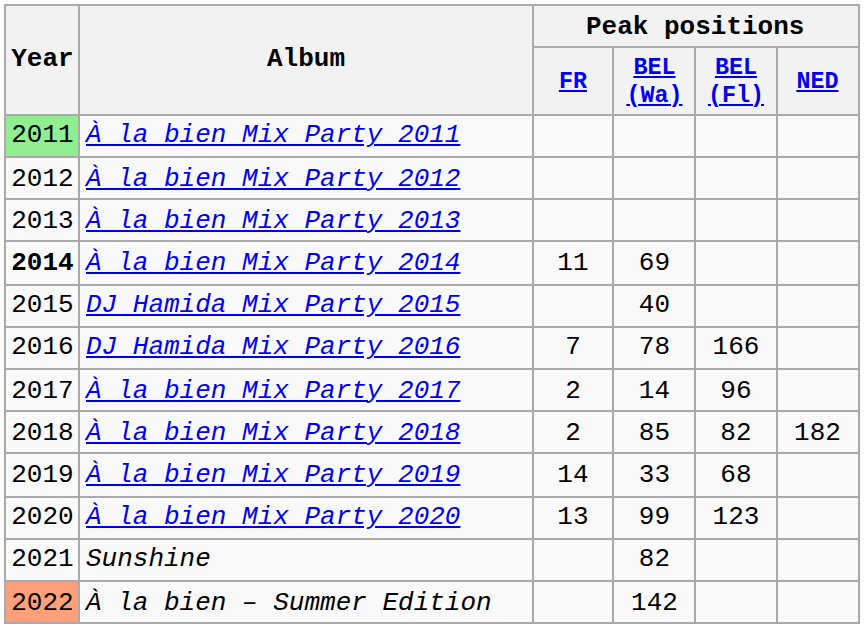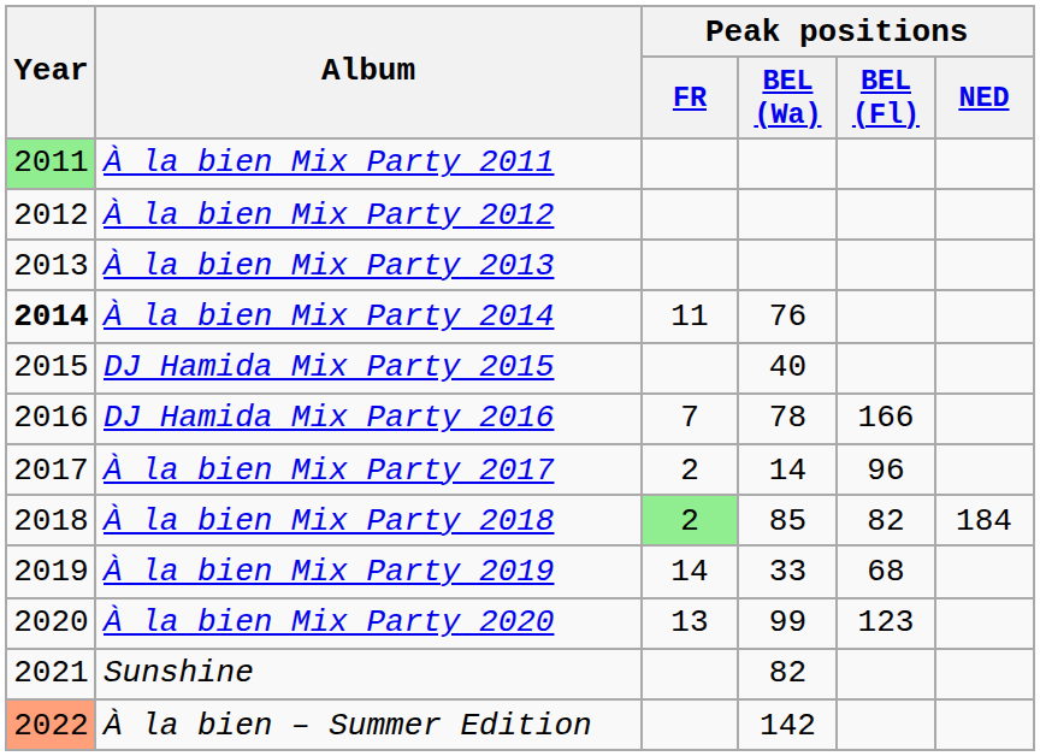 <table class="wikitable">
 <tr>
 <th align="center" rowspan="2" width="10">Year</th>
 <th align="center" rowspan="2" width="220">Album</th>
 <th align="center" colspan="4" width="20">Peak positions</th>
 </tr>
 <tr>
 <th scope="col" style="width:3em;font-size:90%;"><a href='#'>FR</a><br></th>
 <th scope="col" style="width:3em;font-size:90%;"><a href='#'>BEL<br>(Wa)</a><br></th>
 <th scope="col" style="width:3em;font-size:90%;"><a href='#'>BEL<br>(Fl)</a><br></th>
 <th scope="col" style="width:3em;font-size:90%;"><a href='#'>NED</a><br></th>
 </tr>
 <tr>
 <td style="background: lightgreen; text-align:center;">2011</td>
 <td><em><a href='#'>À la bien Mix Party 2011</a></em></td>
 <td style="text-align:center;"></td>
 <td style="text-align:center;"></td>
 <td style="text-align:center;"></td>
 <td style="text-align:center;"></td>
 </tr>
 <tr>
 <td style="text-align:center;">2012</td>
 <td><em><a href='#'>À la bien Mix Party 2012</a></em></td>
 <td style="text-align:center;"></td>
 <td style="text-align:center;"></td>
 <td style="text-align:center;"></td>
 <td style="text-align:center;"></td>
 </tr>
 <tr>
 <td style="text-align:center;">2013</td>
 <td><em><a href='#'>À la bien Mix Party 2013</a></em></td>
 <td style="text-align:center;"></td>
 <td style="text-align:center;"></td>
 <td style="text-align:center;"></td>
 <td style="text-align:center;"></td>
 </tr>
 <tr>
 <td style="text-align:center;"><strong>2014</strong></td>
 <td><em><a href='#'>À la bien Mix Party 2014</a></em></td>
 <td style="text-align:center;">11</td>
-<td style="text-align:center;">69</td>
+<td style="text-align:center;">76</td>
 <td style="text-align:center;"></td>
 <td style="text-align:center;"></td>
 </tr>
 <tr>
 <td style="text-align:center;">2015</td>
 <td><em><a href='#'>DJ Hamida Mix Party 2015</a></em></td>
 <td style="text-align:center;"></td>
 <td style="text-align:center;">40</td>
 <td style="text-align:center;"></td>
 <td style="text-align:center;"></td>
 </tr>
 <tr>
 <td style="text-align:center;">2016</td>
 <td><em><a href='#'>DJ Hamida Mix Party 2016</a></em></td>
 <td style="text-align:center;">7</td>
 <td style="text-align:center;">78</td>
 <td style="text-align:center;">166</td>
 <td style="text-align:center;"></td>
 </tr>
 <tr>
 <td style="text-align:center;">2017</td>
 <td><em><a href='#'>À la bien Mix Party 2017</a></em></td>
 <td style="text-align:center;">2</td>
 <td style="text-align:center;">14</td>
 <td style="text-align:center;">96</td>
 <td style="text-align:center;"></td>
 </tr>
 <tr>
 <td style="text-align:center;">2018</td>
 <td><em><a href='#'>À la bien Mix Party 2018</a></em></td>
-<td style="text-align:center;">2</td>
+<td style="background: lightgreen; text-align:center;">2</td>
 <td style="text-align:center;">85</td>
 <td style="text-align:center;">82</td>
-<td style="text-align:center;">182</td>
+<td style="text-align:center;">184</td>
 </tr>
 <tr>
 <td style="text-align:center;">2019</td>
 <td><em><a href='#'>À la bien Mix Party 2019</a></em></td>
 <td style="text-align:center;">14</td>
 <td style="text-align:center;">33</td>
 <td style="text-align:center;">68</td>
 <td style="text-align:center;"></td>
 </tr>
 <tr>
 <td style="text-align:center;">2020</td>
 <td><em><a href='#'>À la bien Mix Party 2020</a></em></td>
 <td style="text-align:center;">13</td>
 <td style="text-align:center;">99</td>
 <td style="text-align:center;">123</td>
 <td style="text-align:center;"></td>
 </tr>
 <tr>
 <td style="text-align:center;">2021</td>
 <td><em>Sunshine</em></td>
 <td style="text-align:center;"></td>
 <td style="text-align:center;">82</td>
 <td style="text-align:center;"></td>
 <td style="text-align:center;"></td>
 </tr>
 <tr>
 <td style="background: lightsalmon; text-align:center;">2022</td>
 <td><em>À la bien – Summer Edition</em></td>
 <td style="text-align:center;"></td>
 <td style="text-align:center;">142</td>
 <td style="text-align:center;"></td>
 <td style="text-align:center;"></td>
 </tr>
 </table>
